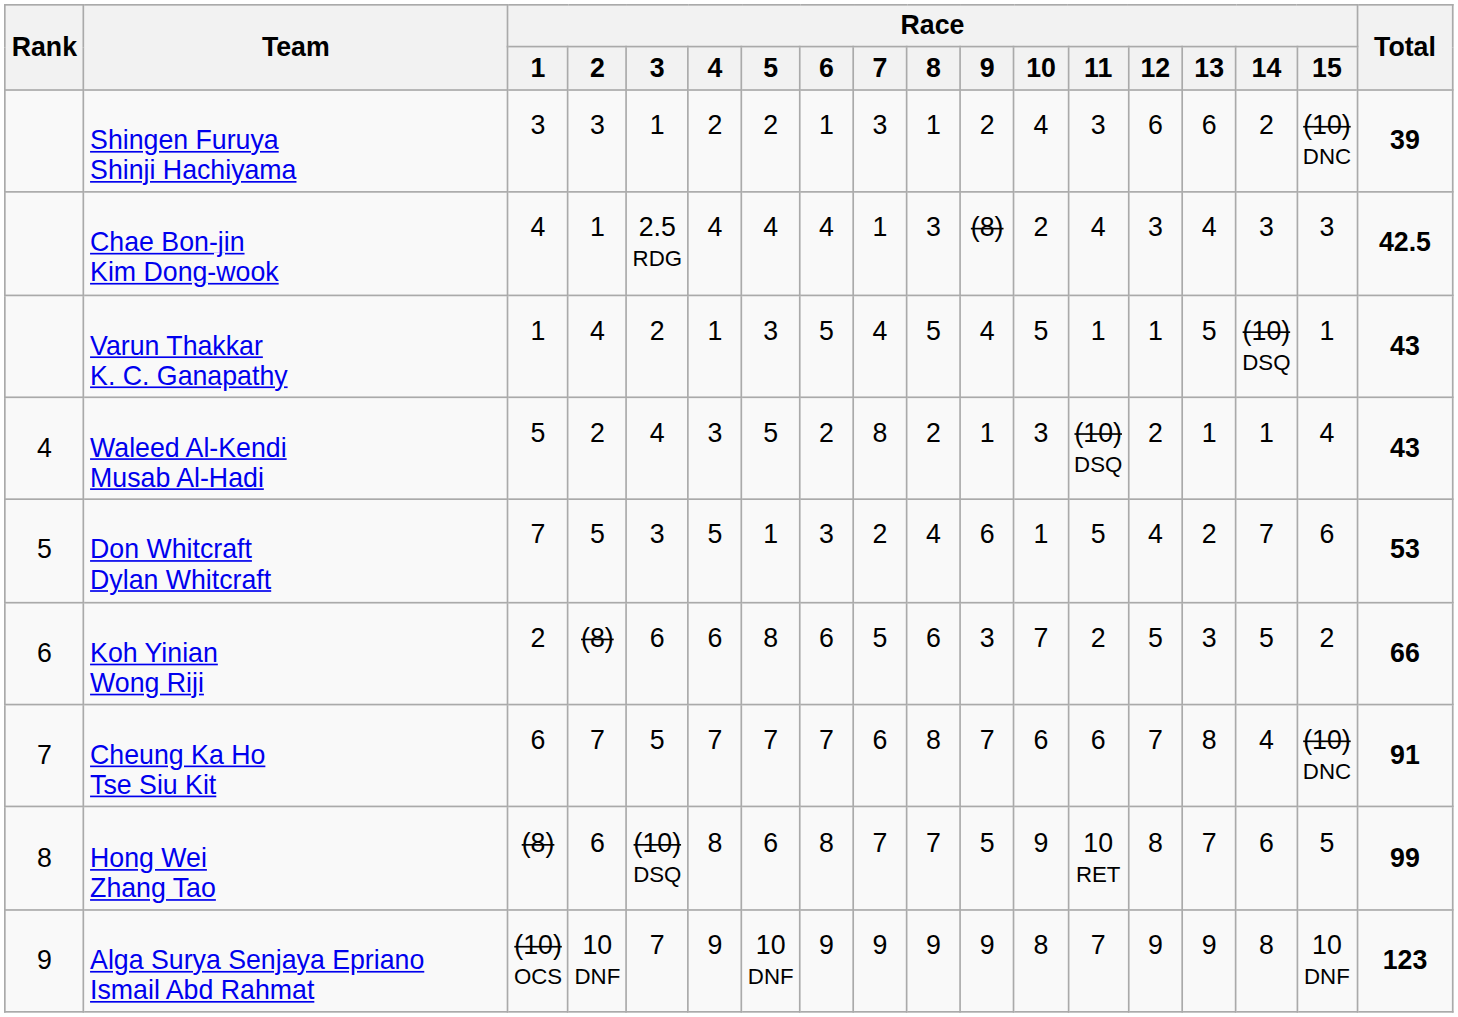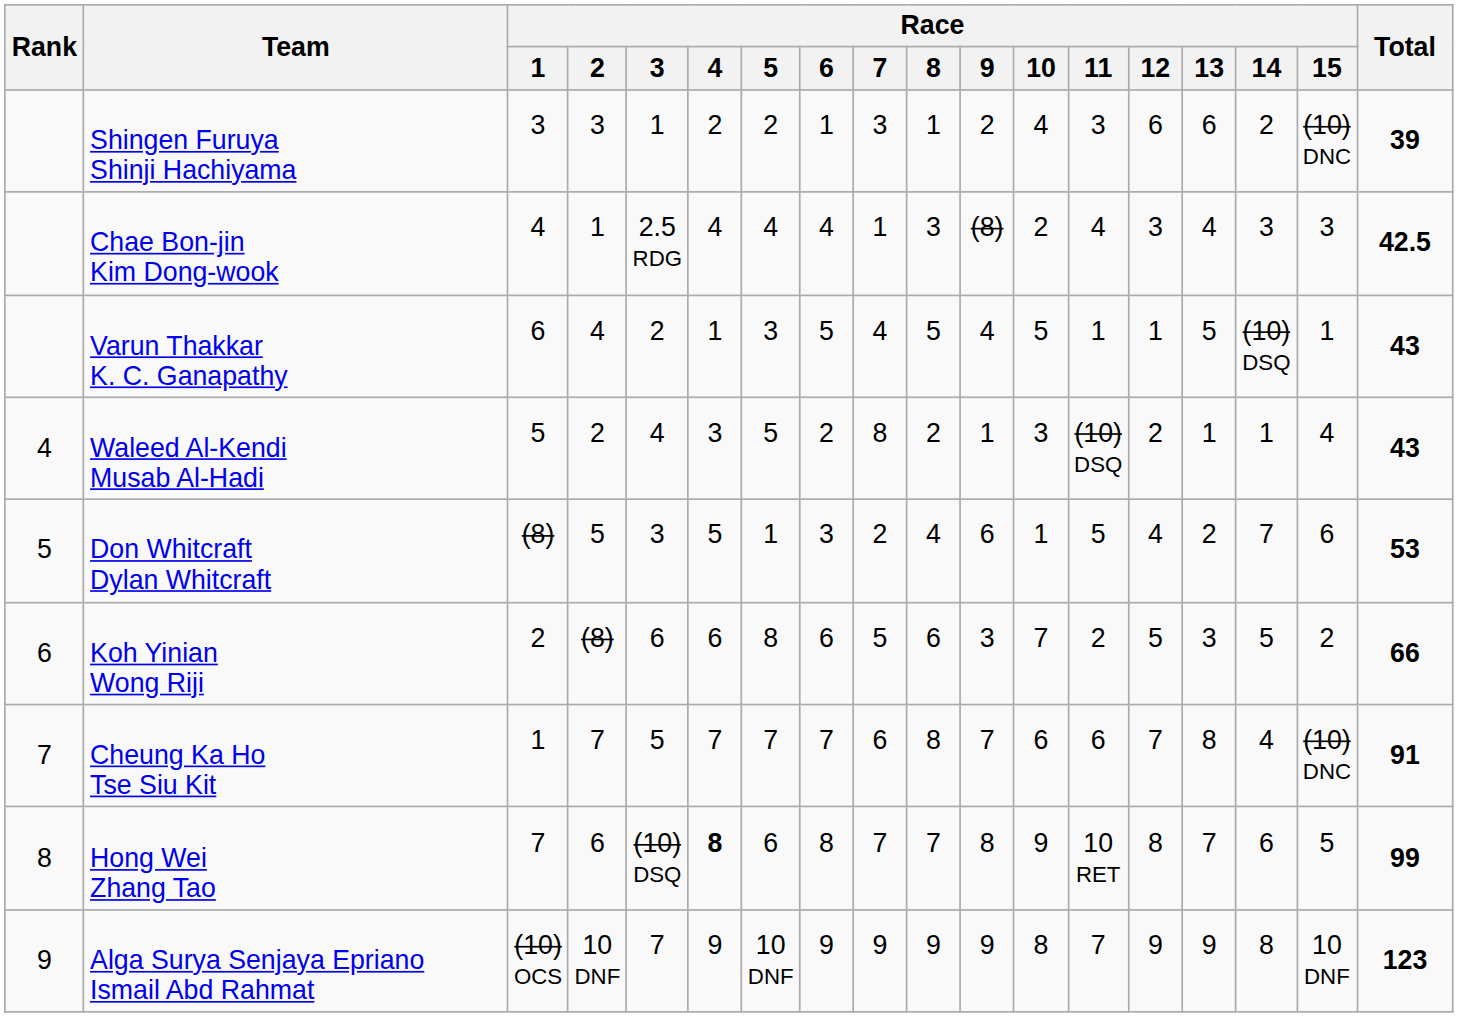 <table | class="wikitable" style="text-align:center">
 <tr>
 <th rowspan="2" width=40>Rank</th>
 <th rowspan="2" width=250>Team</th>
 <th colspan="15">Race</th>
 <th rowspan="2" width=50>Total</th>
 </tr>
 <tr>
 <th width=25>1</th>
 <th width=25>2</th>
 <th width=25>3</th>
 <th width=25>4</th>
 <th width=25>5</th>
 <th width=25>6</th>
 <th width=25>7</th>
 <th width=25>8</th>
 <th width=25>9</th>
 <th width=25>10</th>
 <th width=25>11</th>
 <th width=25>12</th>
 <th width=25>13</th>
 <th width=25>14</th>
 <th width=25>15</th>
 </tr>
 <tr>
 <td></td>
 <td align=left><br><a href='#'>Shingen Furuya</a><br><a href='#'>Shinji Hachiyama</a></td>
 <td>3<br> </td>
 <td>3<br> </td>
 <td>1<br> </td>
 <td>2<br> </td>
 <td>2<br> </td>
 <td>1<br> </td>
 <td>3<br> </td>
 <td>1<br> </td>
 <td>2<br> </td>
 <td>4<br> </td>
 <td>3<br> </td>
 <td>6<br> </td>
 <td>6<br> </td>
 <td>2<br> </td>
 <td><s>(10)</s><br><small>DNC</small></td>
 <td><strong>39</strong></td>
 </tr>
 <tr>
 <td></td>
 <td align=left><br><a href='#'>Chae Bon-jin</a><br><a href='#'>Kim Dong-wook</a></td>
 <td>4<br> </td>
 <td>1<br> </td>
 <td>2.5<br><small>RDG</small></td>
 <td>4<br> </td>
 <td>4<br> </td>
 <td>4<br> </td>
 <td>1<br> </td>
 <td>3<br> </td>
 <td><s>(8)</s><br> </td>
 <td>2<br> </td>
 <td>4<br> </td>
 <td>3<br> </td>
 <td>4<br> </td>
 <td>3<br> </td>
 <td>3<br> </td>
 <td><strong>42.5</strong></td>
 </tr>
 <tr>
 <td></td>
 <td align=left><br><a href='#'>Varun Thakkar</a><br><a href='#'>K. C. Ganapathy</a></td>
-<td>1<br> </td>
+<td>6<br> </td>
 <td>4<br> </td>
 <td>2<br> </td>
 <td>1<br> </td>
 <td>3<br> </td>
 <td>5<br> </td>
 <td>4<br> </td>
 <td>5<br> </td>
 <td>4<br> </td>
 <td>5<br> </td>
 <td>1<br> </td>
 <td>1<br> </td>
 <td>5<br> </td>
 <td><s>(10)</s><br><small>DSQ</small></td>
 <td>1<br> </td>
 <td><strong>43</strong></td>
 </tr>
 <tr>
 <td>4</td>
 <td align=left><br><a href='#'>Waleed Al-Kendi</a><br><a href='#'>Musab Al-Hadi</a></td>
 <td>5<br> </td>
 <td>2<br> </td>
 <td>4<br> </td>
 <td>3<br> </td>
 <td>5<br> </td>
 <td>2<br> </td>
 <td>8<br> </td>
 <td>2<br> </td>
 <td>1<br> </td>
 <td>3<br> </td>
 <td><s>(10)</s><br><small>DSQ</small></td>
 <td>2<br> </td>
 <td>1<br> </td>
 <td>1<br> </td>
 <td>4<br> </td>
 <td><strong>43</strong></td>
 </tr>
 <tr>
 <td>5</td>
 <td align=left><br><a href='#'>Don Whitcraft</a><br><a href='#'>Dylan Whitcraft</a></td>
-<td>7<br> </td>
+<td><s>(8)</s><br> </td>
 <td>5<br> </td>
 <td>3<br> </td>
 <td>5<br> </td>
 <td>1<br> </td>
 <td>3<br> </td>
 <td>2<br> </td>
 <td>4<br> </td>
 <td>6<br> </td>
 <td>1<br> </td>
 <td>5<br> </td>
 <td>4<br> </td>
 <td>2<br> </td>
 <td>7<br> </td>
 <td>6<br> </td>
 <td><strong>53</strong></td>
 </tr>
 <tr>
 <td>6</td>
 <td align=left><br><a href='#'>Koh Yinian</a><br><a href='#'>Wong Riji</a></td>
 <td>2<br> </td>
 <td><s>(8)</s><br> </td>
 <td>6<br> </td>
 <td>6<br> </td>
 <td>8<br> </td>
 <td>6<br> </td>
 <td>5<br> </td>
 <td>6<br> </td>
 <td>3<br> </td>
 <td>7<br> </td>
 <td>2<br> </td>
 <td>5<br> </td>
 <td>3<br> </td>
 <td>5<br> </td>
 <td>2<br> </td>
 <td><strong>66</strong></td>
 </tr>
 <tr>
 <td>7</td>
 <td align=left><br><a href='#'>Cheung Ka Ho</a><br><a href='#'>Tse Siu Kit</a></td>
-<td>6<br> </td>
+<td>1<br> </td>
 <td>7<br> </td>
 <td>5<br> </td>
 <td>7<br> </td>
 <td>7<br> </td>
 <td>7<br> </td>
 <td>6<br> </td>
 <td>8<br> </td>
 <td>7<br> </td>
 <td>6<br> </td>
 <td>6<br> </td>
 <td>7<br> </td>
 <td>8<br> </td>
 <td>4<br> </td>
 <td><s>(10)</s><br><small>DNC</small></td>
 <td><strong>91</strong></td>
 </tr>
 <tr>
 <td>8</td>
 <td align=left><br><a href='#'>Hong Wei</a><br><a href='#'>Zhang Tao</a></td>
-<td><s>(8)</s><br> </td>
+<td>7<br> </td>
 <td>6<br> </td>
 <td><s>(10)</s><br><small>DSQ</small></td>
-<td>8<br> </td>
+<td><strong>8<br> </strong></td>
 <td>6<br> </td>
 <td>8<br> </td>
 <td>7<br> </td>
 <td>7<br> </td>
-<td>5<br> </td>
+<td>8<br> </td>
 <td>9<br> </td>
 <td>10<br><small>RET</small></td>
 <td>8<br> </td>
 <td>7<br> </td>
 <td>6<br> </td>
 <td>5<br> </td>
 <td><strong>99</strong></td>
 </tr>
 <tr>
 <td>9</td>
 <td align=left><br><a href='#'>Alga Surya Senjaya Epriano</a><br><a href='#'>Ismail Abd Rahmat</a></td>
 <td><s>(10)</s><br><small>OCS</small></td>
 <td>10<br><small>DNF</small></td>
 <td>7<br> </td>
 <td>9<br> </td>
 <td>10<br><small>DNF</small></td>
 <td>9<br> </td>
 <td>9<br> </td>
 <td>9<br> </td>
 <td>9<br> </td>
 <td>8<br> </td>
 <td>7<br> </td>
 <td>9<br> </td>
 <td>9<br> </td>
 <td>8<br> </td>
 <td>10<br><small>DNF</small></td>
 <td><strong>123</strong></td>
 </tr>
 </table>
